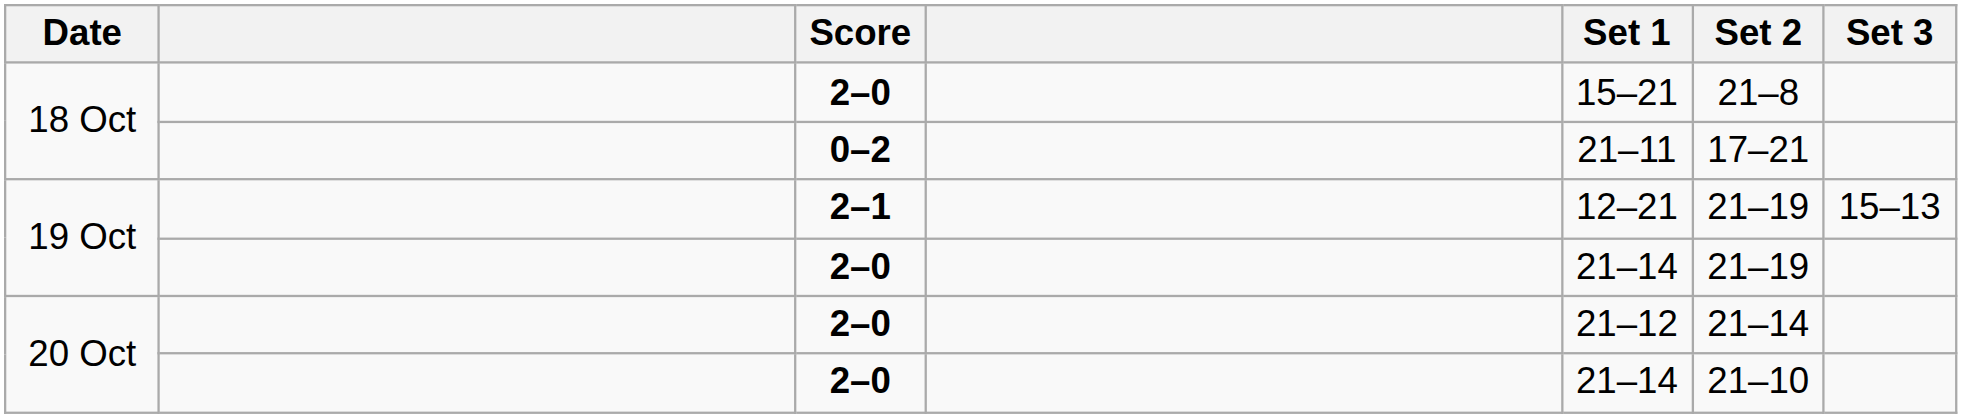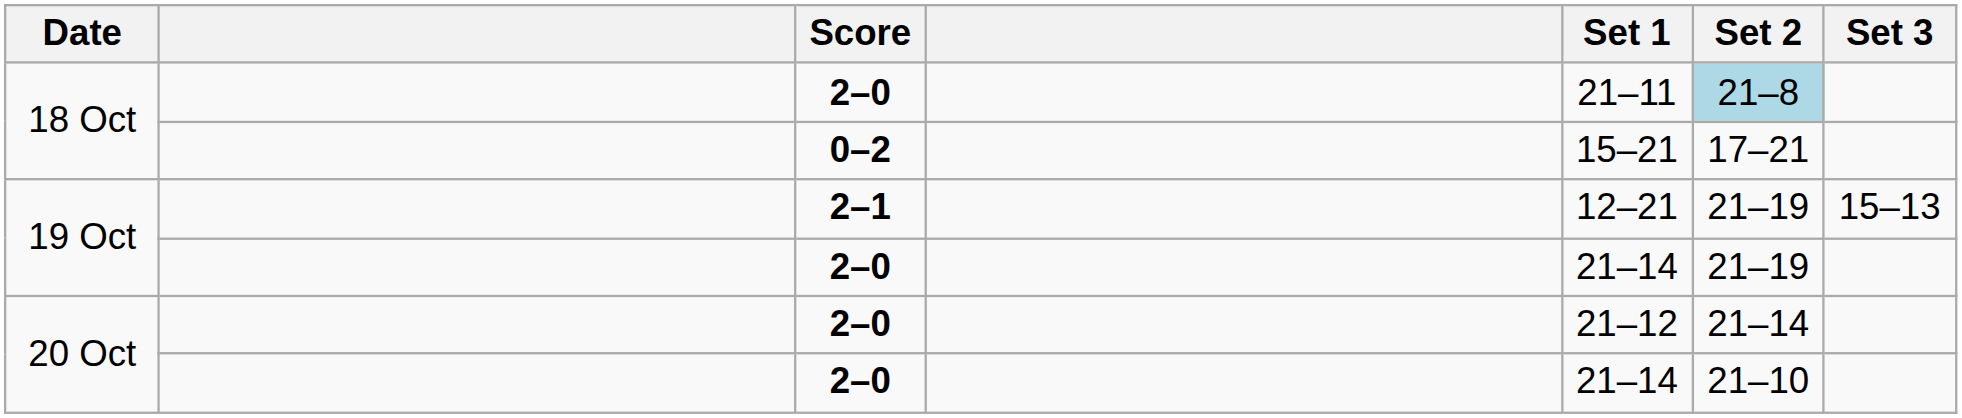 <table class="wikitable" style="text-align: center;">
 <tr>
 <th width="60">Date</th>
 <th align="right" width="270"></th>
 <th width="50">Score</th>
 <th align="left" width="270"></th>
 <th width="50">Set 1</th>
 <th width="50">Set 2</th>
 <th width="50">Set 3</th>
 </tr>
 <tr>
 <td rowspan=2>18 Oct</td>
 <td align=left><strong></strong></td>
 <td align=center><strong>2–0</strong></td>
 <td align=left></td>
-<td>15–21</td>
-<td>21–8</td>
+<td>21–11</td>
+<td style="background: lightblue;">21–8</td>
 <td></td>
 </tr>
 <tr>
 <td align=left></td>
 <td align=center><strong>0–2</strong></td>
 <td align=left><strong></strong></td>
-<td>21–11</td>
+<td>15–21</td>
 <td>17–21</td>
 <td></td>
 </tr>
 <tr>
 <td rowspan=2>19 Oct</td>
 <td align=left><strong></strong></td>
 <td align=center><strong>2–1</strong></td>
 <td align=left></td>
 <td>12–21</td>
 <td>21–19</td>
 <td>15–13</td>
 </tr>
 <tr>
 <td align=left><strong></strong></td>
 <td align=center><strong>2–0</strong></td>
 <td align=left></td>
 <td>21–14</td>
 <td>21–19</td>
 <td></td>
 </tr>
 <tr>
 <td rowspan=2>20 Oct</td>
 <td align=left><strong></strong></td>
 <td align=center><strong>2–0</strong></td>
 <td align=left></td>
 <td>21–12</td>
 <td>21–14</td>
 <td></td>
 </tr>
 <tr>
 <td align=left><strong></strong></td>
 <td align=center><strong>2–0</strong></td>
 <td align=left></td>
 <td>21–14</td>
 <td>21–10</td>
 <td></td>
 </tr>
 </table>
